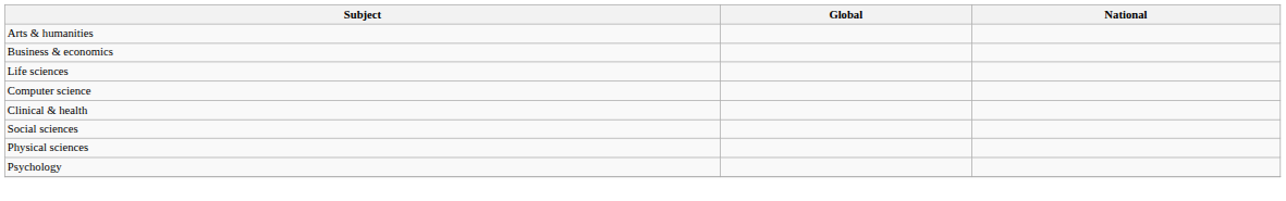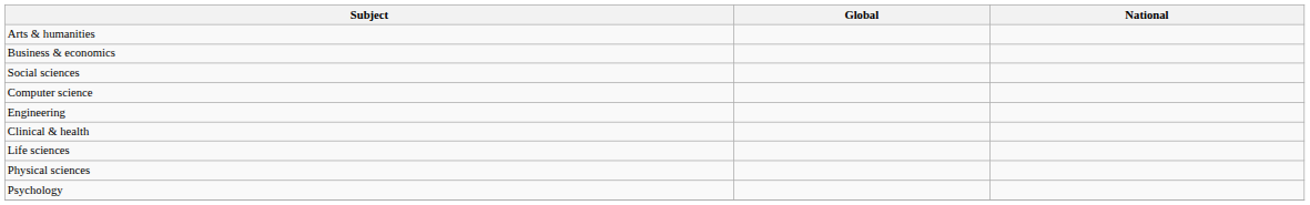 <table class="wikitable sortable" style="width: 100%; font-size: 90%">
 <tr>
 <th>Subject</th>
 <th>Global</th>
 <th>National</th>
 </tr>
 <tr>
 <td>Arts & humanities</td>
 <td data-sort-value="176–200"></td>
 <td data-sort-value="1"></td>
 </tr>
 <tr>
 <td>Business & economics</td>
 <td data-sort-value="84"></td>
 <td data-sort-value="1"></td>
 </tr>
 <tr>
-<td>Life sciences</td>
+<td>Social sciences</td>
 <td data-sort-value="176–200"></td>
 <td data-sort-value="1"></td>
 </tr>
 <tr>
 <td>Computer science</td>
 <td data-sort-value="101–125"></td>
 <td data-sort-value="1"></td>
 </tr>
 <tr>
+<td>Engineering</td>
+<td data-sort-value="98"></td>
+<td data-sort-value="1"></td>
+</tr>
+<tr>
 <td>Clinical & health</td>
 <td data-sort-value="75"></td>
 <td data-sort-value="1"></td>
 </tr>
 <tr>
-<td>Social sciences</td>
+<td>Life sciences</td>
 <td data-sort-value="176–200"></td>
 <td data-sort-value="1"></td>
 </tr>
 <tr>
 <td>Physical sciences</td>
 <td data-sort-value="301–400"></td>
 <td data-sort-value="1"></td>
 </tr>
 <tr>
 <td>Psychology</td>
 <td data-sort-value="151–175"></td>
 <td data-sort-value="1"></td>
 </tr>
 <tr>
 </tr>
 </table>
